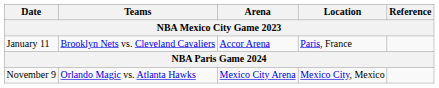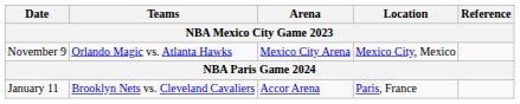 <table class="wikitable">
 <tr>
 <th>Date</th>
 <th>Teams</th>
 <th>Arena</th>
 <th>Location</th>
 <th>Reference</th>
 </tr>
 <tr>
 <th colspan="5">NBA Mexico City Game 2023</th>
 </tr>
 <tr>
+<td>November 9</td>
+<td><a href='#'>Orlando Magic</a> vs. <a href='#'>Atlanta Hawks</a></td>
+<td><a href='#'>Mexico City Arena</a></td>
+<td><a href='#'>Mexico City</a>, Mexico</td>
+<td></td>
+</tr>
+<tr>
+<th colspan="5">NBA Paris Game 2024</th>
+</tr>
+<tr>
 <td>January 11</td>
 <td><a href='#'>Brooklyn Nets</a> vs. <a href='#'>Cleveland Cavaliers</a></td>
 <td><a href='#'>Accor Arena</a></td>
 <td><a href='#'>Paris</a>, France</td>
 <td></td>
 </tr>
-<tr>
-<th colspan="5">NBA Paris Game 2024</th>
-</tr>
-<tr>
-<td>November 9</td>
-<td><a href='#'>Orlando Magic</a> vs. <a href='#'>Atlanta Hawks</a></td>
-<td><a href='#'>Mexico City Arena</a></td>
-<td><a href='#'>Mexico City</a>, Mexico</td>
-<td></td>
-</tr>
 </table>
